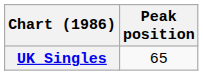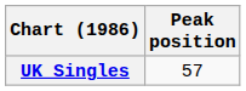 <table class="wikitable plainrowheaders">
 <tr>
 <th scope="col">Chart (1986)</th>
 <th scope="col">Peak<br>position</th>
 </tr>
 <tr>
 <th scope="row"><a href='#'>UK Singles</a></th>
-<td align="center">65</td>
+<td align="center">57</td>
 </tr>
 </table>
